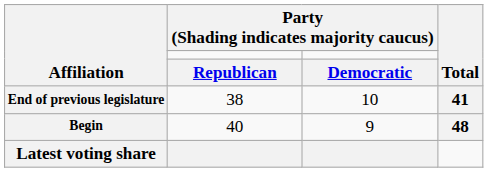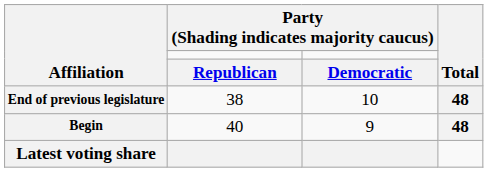 <table class="wikitable" style="text-align:center">
 <tr valign="bottom">
 <th scope="col" rowspan="3">Affiliation</th>
 <th scope="col" colspan="2">Party <div>(Shading indicates majority caucus)</div></th>
 <th scope="col" rowspan="3">Total</th>
 </tr>
 <tr style="height:5px">
 <td style="color:#33F"></td>
 <td style="color:F33"></td>
 </tr>
 <tr>
 <th><a href='#'>Republican</a></th>
 <th><a href='#'>Democratic</a></th>
 </tr>
 <tr>
 <th scope="row" style="white-space:nowrap; font-size:80%">End of previous legislature</th>
 <td>38</td>
 <td>10</td>
-<th>41</th>
+<th>48</th>
 </tr>
 <tr>
 <th scope="row" style="white-space:nowrap; font-size:80%">Begin</th>
 <td>40</td>
 <td>9</td>
 <th>48</th>
 </tr>
 <tr>
 <th scope="row">Latest voting share</th>
 <th></th>
 <th></th>
 </tr>
 </table>
